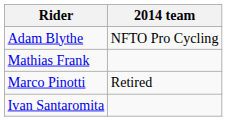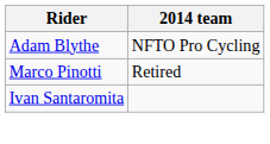 <table class="wikitable">
 <tr>
 <th>Rider</th>
 <th>2014 team</th>
 </tr>
 <tr>
 <td><a href='#'>Adam Blythe</a></td>
 <td>NFTO Pro Cycling</td>
 </tr>
 <tr>
-<td><a href='#'>Mathias Frank</a></td>
-<td></td>
-</tr>
-<tr>
 <td><a href='#'>Marco Pinotti</a></td>
 <td>Retired</td>
 </tr>
 <tr>
 <td><a href='#'>Ivan Santaromita</a></td>
 <td></td>
 </tr>
 </table>
